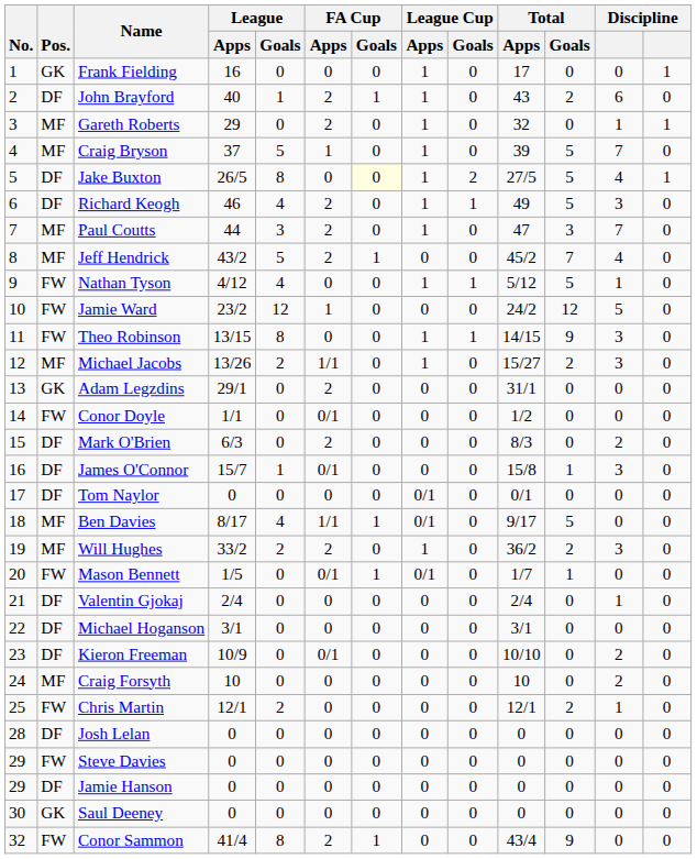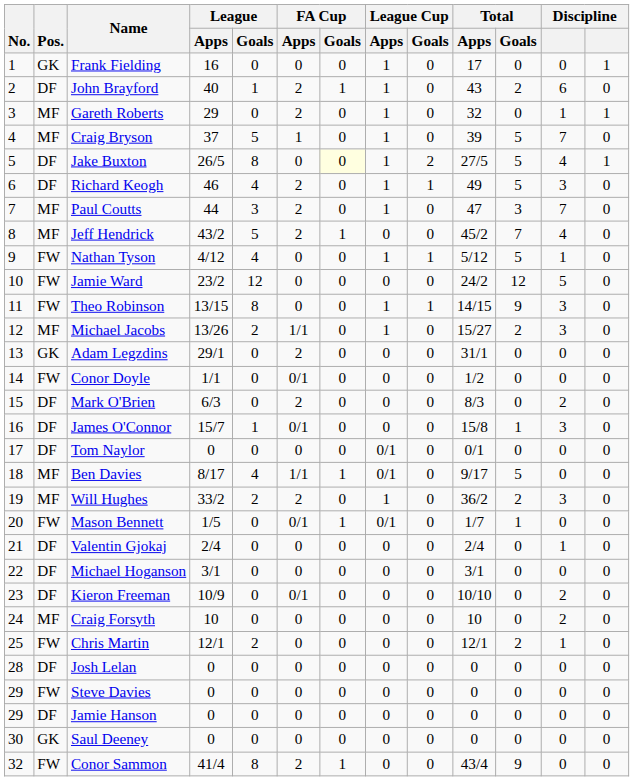 <table class="wikitable" style="text-align:center">
 <tr>
 <th rowspan="2" valign="bottom">No.</th>
 <th rowspan="2" valign="bottom">Pos.</th>
 <th rowspan="2">Name</th>
 <th colspan="2" width="85">League</th>
 <th colspan="2" width="85">FA Cup</th>
 <th colspan="2" width="85">League Cup</th>
 <th colspan="2" width="85">Total</th>
 <th colspan="2" width="85">Discipline</th>
 </tr>
 <tr>
 <th>Apps</th>
 <th>Goals</th>
 <th>Apps</th>
 <th>Goals</th>
 <th>Apps</th>
 <th>Goals</th>
 <th>Apps</th>
 <th>Goals</th>
 <th></th>
 <th></th>
 </tr>
 <tr>
 <td align="left">1</td>
 <td align="left">GK</td>
 <td align="left"> <a href='#'>Frank Fielding</a></td>
 <td>16</td>
 <td>0</td>
 <td>0</td>
 <td>0</td>
 <td>1</td>
 <td>0</td>
 <td>17</td>
 <td>0</td>
 <td>0</td>
 <td>1</td>
 </tr>
 <tr>
 <td align="left">2</td>
 <td align="left">DF</td>
 <td align="left"> <a href='#'>John Brayford</a></td>
 <td>40</td>
 <td>1</td>
 <td>2</td>
 <td>1</td>
 <td>1</td>
 <td>0</td>
 <td>43</td>
 <td>2</td>
 <td>6</td>
 <td>0</td>
 </tr>
 <tr>
 <td align="left">3</td>
 <td align="left">MF</td>
 <td align="left"> <a href='#'>Gareth Roberts</a></td>
 <td>29</td>
 <td>0</td>
 <td>2</td>
 <td>0</td>
 <td>1</td>
 <td>0</td>
 <td>32</td>
 <td>0</td>
 <td>1</td>
 <td>1</td>
 </tr>
 <tr>
 <td align="left">4</td>
 <td align="left">MF</td>
 <td align="left"> <a href='#'>Craig Bryson</a></td>
 <td>37</td>
 <td>5</td>
 <td>1</td>
 <td>0</td>
 <td>1</td>
 <td>0</td>
 <td>39</td>
 <td>5</td>
 <td>7</td>
 <td>0</td>
 </tr>
 <tr>
 <td align="left">5</td>
 <td align="left">DF</td>
 <td align="left"> <a href='#'>Jake Buxton</a></td>
 <td>26/5</td>
 <td>8</td>
 <td>0</td>
 <td style="background: lightyellow;">0</td>
 <td>1</td>
 <td>2</td>
 <td>27/5</td>
 <td>5</td>
 <td>4</td>
 <td>1</td>
 </tr>
 <tr>
 <td align="left">6</td>
 <td align="left">DF</td>
 <td align="left"> <a href='#'>Richard Keogh</a></td>
 <td>46</td>
 <td>4</td>
 <td>2</td>
 <td>0</td>
 <td>1</td>
 <td>1</td>
 <td>49</td>
 <td>5</td>
 <td>3</td>
 <td>0</td>
 </tr>
 <tr>
 <td align="left">7</td>
 <td align="left">MF</td>
 <td align="left"> <a href='#'>Paul Coutts</a></td>
 <td>44</td>
 <td>3</td>
 <td>2</td>
 <td>0</td>
 <td>1</td>
 <td>0</td>
 <td>47</td>
 <td>3</td>
 <td>7</td>
 <td>0</td>
 </tr>
 <tr>
 <td align="left">8</td>
 <td align="left">MF</td>
 <td align="left"> <a href='#'>Jeff Hendrick</a></td>
 <td>43/2</td>
 <td>5</td>
 <td>2</td>
 <td>1</td>
 <td>0</td>
 <td>0</td>
 <td>45/2</td>
 <td>7</td>
 <td>4</td>
 <td>0</td>
 </tr>
 <tr>
 <td align="left">9</td>
 <td align="left">FW</td>
 <td align="left"> <a href='#'>Nathan Tyson</a></td>
 <td>4/12</td>
 <td>4</td>
 <td>0</td>
 <td>0</td>
 <td>1</td>
 <td>1</td>
 <td>5/12</td>
 <td>5</td>
 <td>1</td>
 <td>0</td>
 </tr>
 <tr>
 <td align="left">10</td>
 <td align="left">FW</td>
 <td align="left"> <a href='#'>Jamie Ward</a></td>
 <td>23/2</td>
 <td>12</td>
-<td>1</td>
+<td>0</td>
 <td>0</td>
 <td>0</td>
 <td>0</td>
 <td>24/2</td>
 <td>12</td>
 <td>5</td>
 <td>0</td>
 </tr>
 <tr>
 <td align="left">11</td>
 <td align="left">FW</td>
 <td align="left"> <a href='#'>Theo Robinson</a></td>
 <td>13/15</td>
 <td>8</td>
 <td>0</td>
 <td>0</td>
 <td>1</td>
 <td>1</td>
 <td>14/15</td>
 <td>9</td>
 <td>3</td>
 <td>0</td>
 </tr>
 <tr>
 <td align="left">12</td>
 <td align="left">MF</td>
 <td align="left"> <a href='#'>Michael Jacobs</a></td>
 <td>13/26</td>
 <td>2</td>
 <td>1/1</td>
 <td>0</td>
 <td>1</td>
 <td>0</td>
 <td>15/27</td>
 <td>2</td>
 <td>3</td>
 <td>0</td>
 </tr>
 <tr>
 <td align="left">13</td>
 <td align="left">GK</td>
 <td align="left"> <a href='#'>Adam Legzdins</a></td>
 <td>29/1</td>
 <td>0</td>
 <td>2</td>
 <td>0</td>
 <td>0</td>
 <td>0</td>
 <td>31/1</td>
 <td>0</td>
 <td>0</td>
 <td>0</td>
 </tr>
 <tr>
 <td align="left">14</td>
 <td align="left">FW</td>
 <td align="left"> <a href='#'>Conor Doyle</a></td>
 <td>1/1</td>
 <td>0</td>
 <td>0/1</td>
 <td>0</td>
 <td>0</td>
 <td>0</td>
 <td>1/2</td>
 <td>0</td>
 <td>0</td>
 <td>0</td>
 </tr>
 <tr>
 <td align="left">15</td>
 <td align="left">DF</td>
 <td align="left"> <a href='#'>Mark O'Brien</a></td>
 <td>6/3</td>
 <td>0</td>
 <td>2</td>
 <td>0</td>
 <td>0</td>
 <td>0</td>
 <td>8/3</td>
 <td>0</td>
 <td>2</td>
 <td>0</td>
 </tr>
 <tr>
 <td align="left">16</td>
 <td align="left">DF</td>
 <td align="left"> <a href='#'>James O'Connor</a></td>
 <td>15/7</td>
 <td>1</td>
 <td>0/1</td>
 <td>0</td>
 <td>0</td>
 <td>0</td>
 <td>15/8</td>
 <td>1</td>
 <td>3</td>
 <td>0</td>
 </tr>
 <tr>
 <td align="left">17</td>
 <td align="left">DF</td>
 <td align="left"> <a href='#'>Tom Naylor</a></td>
 <td>0</td>
 <td>0</td>
 <td>0</td>
 <td>0</td>
 <td>0/1</td>
 <td>0</td>
 <td>0/1</td>
 <td>0</td>
 <td>0</td>
 <td>0</td>
 </tr>
 <tr>
 <td align="left">18</td>
 <td align="left">MF</td>
 <td align="left"> <a href='#'>Ben Davies</a></td>
 <td>8/17</td>
 <td>4</td>
 <td>1/1</td>
 <td>1</td>
 <td>0/1</td>
 <td>0</td>
 <td>9/17</td>
 <td>5</td>
 <td>0</td>
 <td>0</td>
 </tr>
 <tr>
 <td align="left">19</td>
 <td align="left">MF</td>
 <td align="left"> <a href='#'>Will Hughes</a></td>
 <td>33/2</td>
 <td>2</td>
 <td>2</td>
 <td>0</td>
 <td>1</td>
 <td>0</td>
 <td>36/2</td>
 <td>2</td>
 <td>3</td>
 <td>0</td>
 </tr>
 <tr>
 <td align="left">20</td>
 <td align="left">FW</td>
 <td align="left"> <a href='#'>Mason Bennett</a></td>
 <td>1/5</td>
 <td>0</td>
 <td>0/1</td>
 <td>1</td>
 <td>0/1</td>
 <td>0</td>
 <td>1/7</td>
 <td>1</td>
 <td>0</td>
 <td>0</td>
 </tr>
 <tr>
 <td align="left">21</td>
 <td align="left">DF</td>
 <td align="left"> <a href='#'>Valentin Gjokaj</a></td>
 <td>2/4</td>
 <td>0</td>
 <td>0</td>
 <td>0</td>
 <td>0</td>
 <td>0</td>
 <td>2/4</td>
 <td>0</td>
 <td>1</td>
 <td>0</td>
 </tr>
 <tr>
 <td align="left">22</td>
 <td align="left">DF</td>
 <td align="left"> <a href='#'>Michael Hoganson</a></td>
 <td>3/1</td>
 <td>0</td>
 <td>0</td>
 <td>0</td>
 <td>0</td>
 <td>0</td>
 <td>3/1</td>
 <td>0</td>
 <td>0</td>
 <td>0</td>
 </tr>
 <tr>
 <td align="left">23</td>
 <td align="left">DF</td>
 <td align="left"> <a href='#'>Kieron Freeman</a></td>
 <td>10/9</td>
 <td>0</td>
 <td>0/1</td>
 <td>0</td>
 <td>0</td>
 <td>0</td>
 <td>10/10</td>
 <td>0</td>
 <td>2</td>
 <td>0</td>
 </tr>
 <tr>
 <td align="left">24</td>
 <td align="left">MF</td>
 <td align="left"> <a href='#'>Craig Forsyth</a></td>
 <td>10</td>
 <td>0</td>
 <td>0</td>
 <td>0</td>
 <td>0</td>
 <td>0</td>
 <td>10</td>
 <td>0</td>
 <td>2</td>
 <td>0</td>
 </tr>
 <tr>
 <td align="left">25</td>
 <td align="left">FW</td>
 <td align="left"> <a href='#'>Chris Martin</a></td>
 <td>12/1</td>
 <td>2</td>
 <td>0</td>
 <td>0</td>
 <td>0</td>
 <td>0</td>
 <td>12/1</td>
 <td>2</td>
 <td>1</td>
 <td>0</td>
 </tr>
 <tr>
 <td align="left">28</td>
 <td align="left">DF</td>
 <td align="left"> <a href='#'>Josh Lelan</a></td>
 <td>0</td>
 <td>0</td>
 <td>0</td>
 <td>0</td>
 <td>0</td>
 <td>0</td>
 <td>0</td>
 <td>0</td>
 <td>0</td>
 <td>0</td>
 </tr>
 <tr>
 <td align="left">29</td>
 <td align="left">FW</td>
 <td align="left"> <a href='#'>Steve Davies</a></td>
 <td>0</td>
 <td>0</td>
 <td>0</td>
 <td>0</td>
 <td>0</td>
 <td>0</td>
 <td>0</td>
 <td>0</td>
 <td>0</td>
 <td>0</td>
 </tr>
 <tr>
 <td align="left">29</td>
 <td align="left">DF</td>
 <td align="left"> <a href='#'>Jamie Hanson</a></td>
 <td>0</td>
 <td>0</td>
 <td>0</td>
 <td>0</td>
 <td>0</td>
 <td>0</td>
 <td>0</td>
 <td>0</td>
 <td>0</td>
 <td>0</td>
 </tr>
 <tr>
 <td align="left">30</td>
 <td align="left">GK</td>
 <td align="left"> <a href='#'>Saul Deeney</a></td>
 <td>0</td>
 <td>0</td>
 <td>0</td>
 <td>0</td>
 <td>0</td>
 <td>0</td>
 <td>0</td>
 <td>0</td>
 <td>0</td>
 <td>0</td>
 </tr>
 <tr>
 <td align="left">32</td>
 <td align="left">FW</td>
 <td align="left"> <a href='#'>Conor Sammon</a></td>
 <td>41/4</td>
 <td>8</td>
 <td>2</td>
 <td>1</td>
 <td>0</td>
 <td>0</td>
 <td>43/4</td>
 <td>9</td>
 <td>0</td>
 <td>0</td>
 </tr>
 </table>
